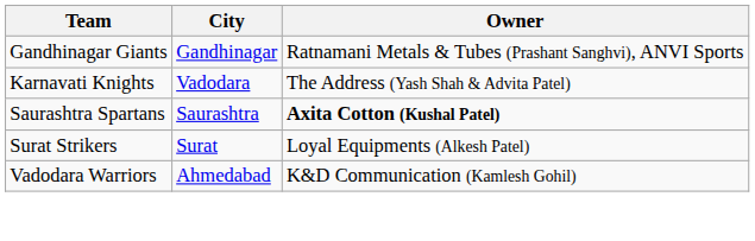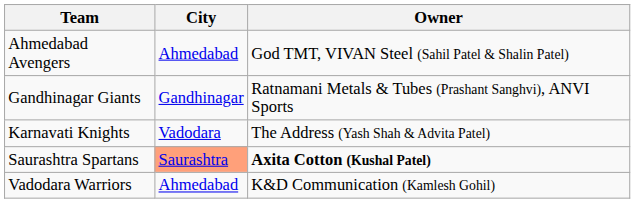 <table class="wikitable sortable">
 <tr>
 <th>Team</th>
 <th>City</th>
 <th>Owner</th>
+</tr>
+<tr>
+<td>Ahmedabad Avengers</td>
+<td><a href='#'>Ahmedabad</a></td>
+<td>God TMT, VIVAN Steel <small>(Sahil Patel & Shalin Patel)</small></td>
 </tr>
 <tr>
 <td>Gandhinagar Giants</td>
 <td><a href='#'>Gandhinagar</a></td>
 <td>Ratnamani Metals & Tubes <small>(Prashant Sanghvi)</small>, ANVI Sports</td>
 </tr>
 <tr>
 <td>Karnavati Knights</td>
 <td><a href='#'>Vadodara</a></td>
 <td>The Address <small>(Yash Shah & Advita Patel)</small></td>
 </tr>
 <tr>
 <td>Saurashtra Spartans</td>
-<td><a href='#'>Saurashtra</a></td>
+<td style="background: lightsalmon;"><a href='#'>Saurashtra</a></td>
 <td><strong>Axita Cotton <small>(Kushal Patel)</small></strong></td>
-</tr>
-<tr>
-<td>Surat Strikers</td>
-<td><a href='#'>Surat</a></td>
-<td>Loyal Equipments <small>(Alkesh Patel)</small></td>
 </tr>
 <tr>
 <td>Vadodara Warriors</td>
 <td><a href='#'>Ahmedabad</a></td>
 <td>K&D Communication <small>(Kamlesh Gohil)</small></td>
 </tr>
 </table>
